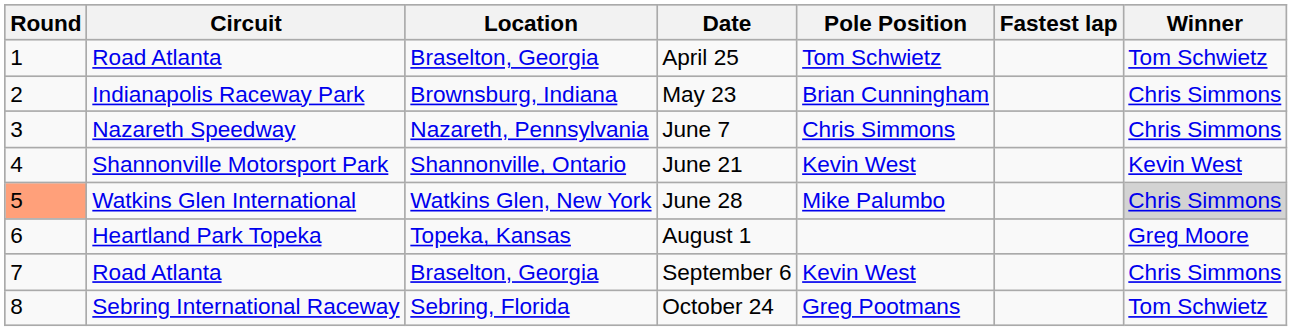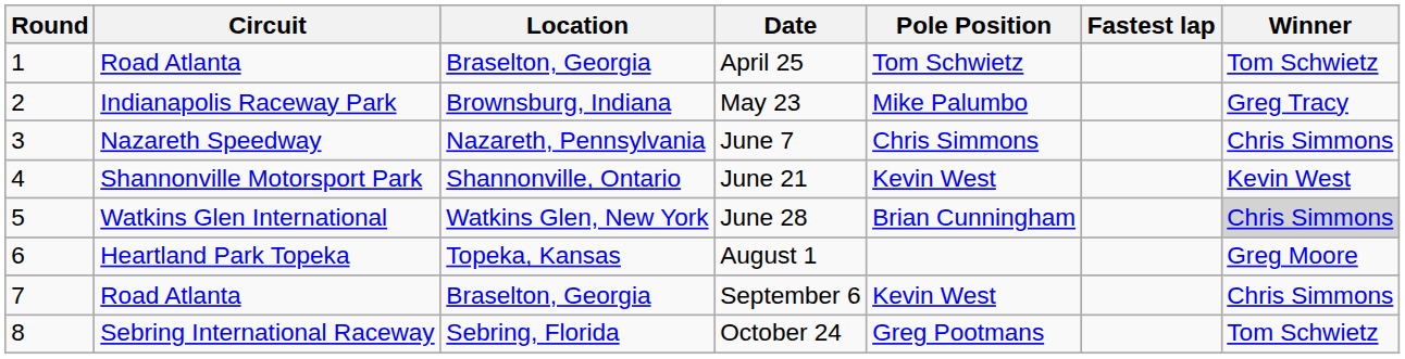 <table class="wikitable" style="font-size:85%;">
 <tr>
 <th>Round</th>
 <th>Circuit</th>
 <th>Location</th>
 <th>Date</th>
 <th>Pole Position</th>
 <th>Fastest lap</th>
 <th>Winner</th>
 </tr>
 <tr>
 <td>1</td>
 <td><a href='#'>Road Atlanta</a></td>
 <td> <a href='#'>Braselton, Georgia</a></td>
 <td>April 25</td>
 <td> <a href='#'>Tom Schwietz</a></td>
 <td></td>
 <td> <a href='#'>Tom Schwietz</a></td>
 </tr>
 <tr>
 <td>2</td>
 <td><a href='#'>Indianapolis Raceway Park</a></td>
 <td> <a href='#'>Brownsburg, Indiana</a></td>
 <td>May 23</td>
-<td> <a href='#'>Brian Cunningham</a></td>
+<td> <a href='#'>Mike Palumbo</a></td>
 <td></td>
-<td> <a href='#'>Chris Simmons</a></td>
+<td> <a href='#'>Greg Tracy</a></td>
 </tr>
 <tr>
 <td>3</td>
 <td><a href='#'>Nazareth Speedway</a></td>
 <td> <a href='#'>Nazareth, Pennsylvania</a></td>
 <td>June 7</td>
 <td> <a href='#'>Chris Simmons</a></td>
 <td></td>
 <td> <a href='#'>Chris Simmons</a></td>
 </tr>
 <tr>
 <td>4</td>
 <td><a href='#'>Shannonville Motorsport Park</a></td>
 <td> <a href='#'>Shannonville, Ontario</a></td>
 <td>June 21</td>
 <td> <a href='#'>Kevin West</a></td>
 <td></td>
 <td> <a href='#'>Kevin West</a></td>
 </tr>
 <tr>
-<td style="background: lightsalmon;">5</td>
+<td>5</td>
 <td><a href='#'>Watkins Glen International</a></td>
 <td> <a href='#'>Watkins Glen, New York</a></td>
 <td>June 28</td>
-<td> <a href='#'>Mike Palumbo</a></td>
+<td> <a href='#'>Brian Cunningham</a></td>
 <td></td>
 <td style="background: lightgrey;"> <a href='#'>Chris Simmons</a></td>
 </tr>
 <tr>
 <td>6</td>
 <td><a href='#'>Heartland Park Topeka</a></td>
 <td> <a href='#'>Topeka, Kansas</a></td>
 <td>August 1</td>
 <td></td>
 <td></td>
 <td> <a href='#'>Greg Moore</a></td>
 </tr>
 <tr>
 <td>7</td>
 <td><a href='#'>Road Atlanta</a></td>
 <td> <a href='#'>Braselton, Georgia</a></td>
 <td>September 6</td>
 <td> <a href='#'>Kevin West</a></td>
 <td></td>
 <td> <a href='#'>Chris Simmons</a></td>
 </tr>
 <tr>
 <td>8</td>
 <td><a href='#'>Sebring International Raceway</a></td>
 <td> <a href='#'>Sebring, Florida</a></td>
 <td>October 24</td>
 <td> <a href='#'>Greg Pootmans</a></td>
 <td></td>
 <td> <a href='#'>Tom Schwietz</a></td>
 </tr>
 </table>
